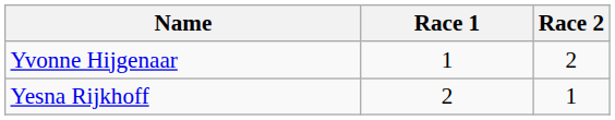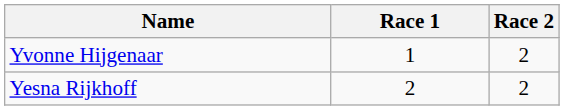 <table class="wikitable" style="text-align:center;">
 <tr>
 <th style="width:15em">Name</th>
 <th style="width:7em">Race 1</th>
 <th>Race 2</th>
 </tr>
 <tr>
 <td align=left><a href='#'>Yvonne Hijgenaar</a></td>
 <td>1</td>
 <td>2</td>
 </tr>
 <tr>
 <td align=left><a href='#'>Yesna Rijkhoff</a></td>
 <td>2</td>
-<td>1</td>
+<td>2</td>
 </tr>
 </table>
